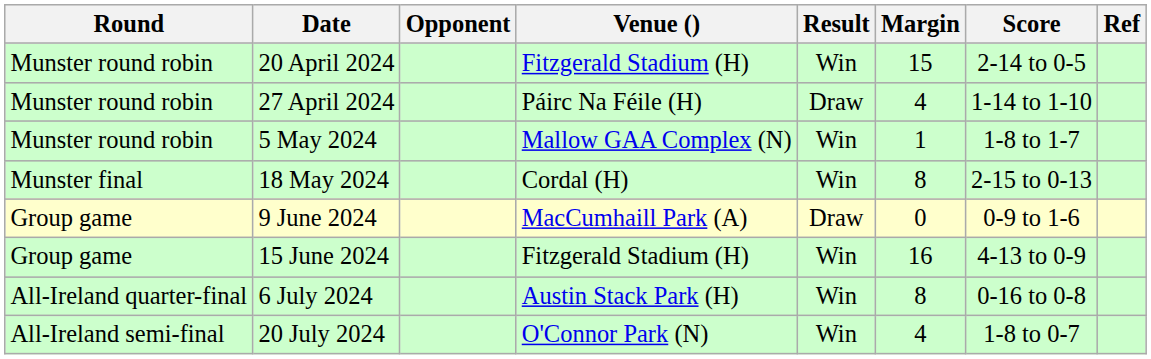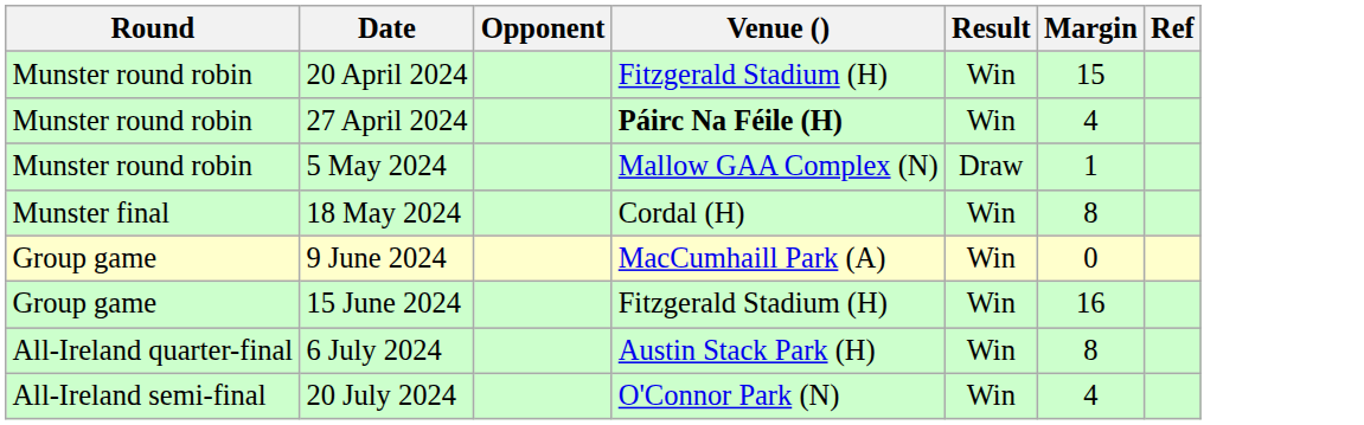 <table class="wikitable">
 <tr>
 <th>Round</th>
 <th>Date</th>
 <th>Opponent</th>
 <th>Venue ()</th>
 <th>Result</th>
 <th>Margin</th>
-<th>Score</th>
 <th>Ref</th>
 </tr>
 <tr style="background-color: #cfc;">
 <td>Munster round robin</td>
 <td>20 April 2024</td>
 <td> </td>
 <td><a href='#'>Fitzgerald Stadium</a> (H)</td>
 <td align="center">Win</td>
 <td align="center">15</td>
-<td align="center">2-14 to 0-5</td>
 <td></td>
 </tr>
 <tr style="background-color: #cfc;">
 <td>Munster round robin</td>
 <td>27 April 2024</td>
 <td> </td>
-<td>Páirc Na Féile (H)</td>
-<td align="center">Draw</td>
+<td><strong>Páirc Na Féile (H)</strong></td>
+<td align="center">Win</td>
 <td align="center">4</td>
-<td align="center">1-14 to 1-10</td>
 <td></td>
 </tr>
 <tr style="background-color: #cfc;">
 <td>Munster round robin</td>
 <td>5 May 2024</td>
 <td> </td>
 <td><a href='#'>Mallow GAA Complex</a> (N)</td>
-<td align="center">Win</td>
+<td align="center">Draw</td>
 <td align="center">1</td>
-<td align="center">1-8 to 1-7</td>
 <td></td>
 </tr>
 <tr style="background-color: #cfc;">
 <td>Munster final</td>
 <td>18 May 2024</td>
 <td> </td>
 <td>Cordal (H)</td>
 <td align="center">Win</td>
 <td align="center">8</td>
-<td align="center">2-15 to 0-13</td>
 <td></td>
 </tr>
 <tr style="background-color: #ffc;">
 <td>Group game</td>
 <td>9 June 2024</td>
 <td> </td>
 <td><a href='#'>MacCumhaill Park</a> (A)</td>
-<td align="center">Draw</td>
+<td align="center">Win</td>
 <td align="center">0</td>
-<td align="center">0-9 to 1-6</td>
 <td></td>
 </tr>
 <tr style="background-color: #cfc;">
 <td>Group game</td>
 <td>15 June 2024</td>
 <td> </td>
 <td>Fitzgerald Stadium (H)</td>
 <td align="center">Win</td>
 <td align="center">16</td>
-<td align="center">4-13 to 0-9</td>
 <td></td>
 </tr>
 <tr style="background-color: #cfc;">
 <td>All-Ireland quarter-final</td>
 <td>6 July 2024</td>
 <td> </td>
 <td><a href='#'>Austin Stack Park</a> (H)</td>
 <td align="center">Win</td>
 <td align="center">8</td>
-<td align="center">0-16 to 0-8</td>
 <td></td>
 </tr>
 <tr style="background-color: #cfc;">
 <td>All-Ireland semi-final</td>
 <td>20 July 2024</td>
 <td> </td>
 <td><a href='#'>O'Connor Park</a> (N)</td>
 <td align="center">Win</td>
 <td align="center">4</td>
-<td align="center">1-8 to 0-7</td>
 <td></td>
 </tr>
 </table>
